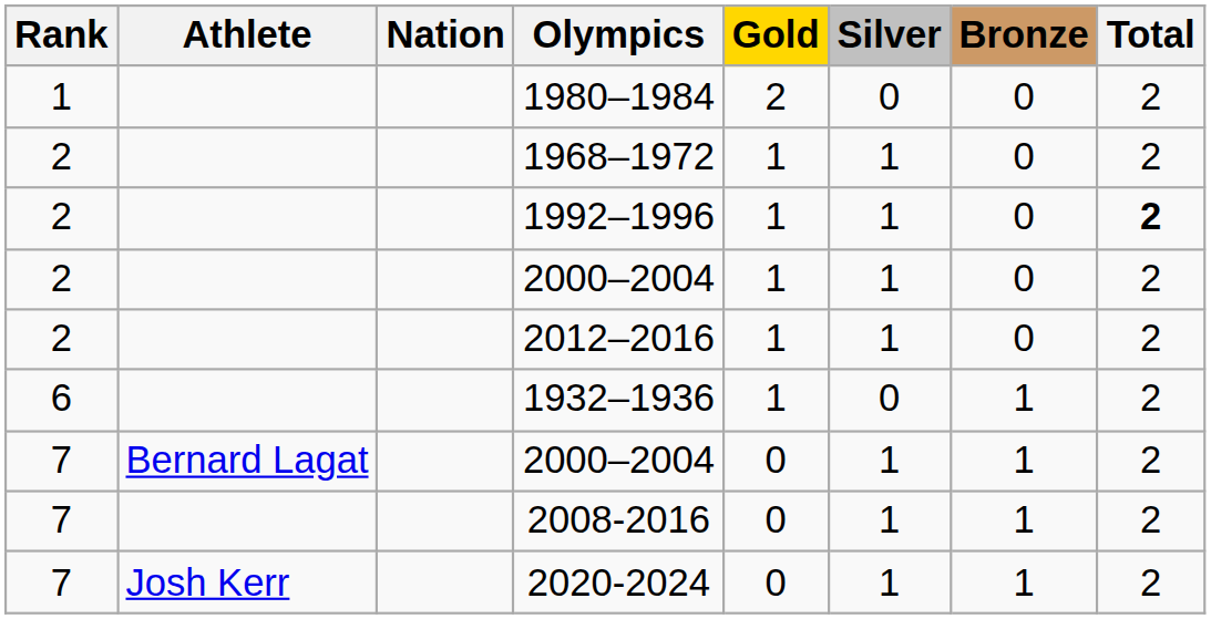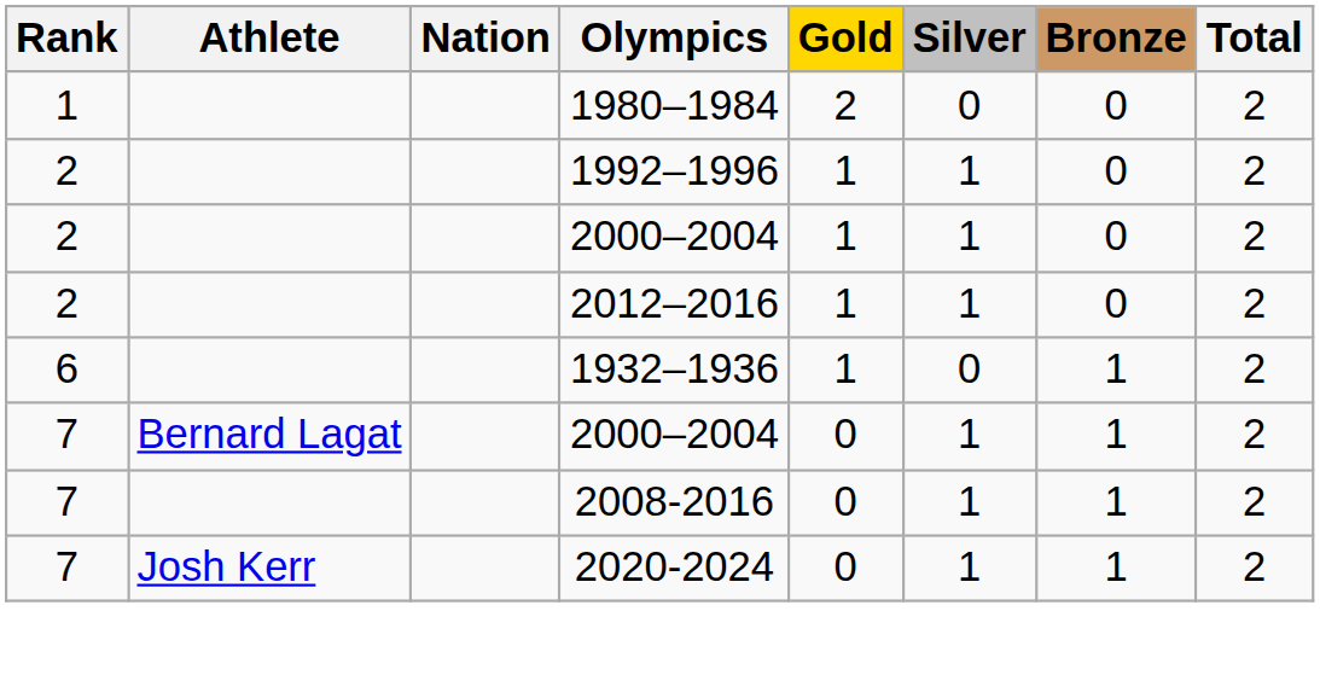 <table class="wikitable sortable" style="text-align:center">
 <tr>
 <th>Rank</th>
 <th>Athlete</th>
 <th>Nation</th>
 <th>Olympics</th>
 <th style="background-color:gold">Gold</th>
 <th style="background-color:silver">Silver</th>
 <th style="background-color:#cc9966">Bronze</th>
 <th>Total</th>
 </tr>
 <tr>
 <td>1</td>
 <td align=left></td>
 <td align=left></td>
 <td>1980–1984</td>
 <td>2</td>
 <td>0</td>
 <td>0</td>
 <td>2</td>
 </tr>
 <tr>
 <td>2</td>
 <td align=left></td>
 <td align=left></td>
-<td>1968–1972</td>
+<td>1992–1996</td>
 <td>1</td>
 <td>1</td>
 <td>0</td>
 <td>2</td>
-</tr>
-<tr>
-<td>2</td>
-<td align=left></td>
-<td align=left></td>
-<td>1992–1996</td>
-<td>1</td>
-<td>1</td>
-<td>0</td>
-<td><strong>2</strong></td>
 </tr>
 <tr>
 <td>2</td>
 <td align=left></td>
 <td align=left></td>
 <td>2000–2004</td>
 <td>1</td>
 <td>1</td>
 <td>0</td>
 <td>2</td>
 </tr>
 <tr>
 <td>2</td>
 <td align=left></td>
 <td align=left></td>
 <td>2012–2016</td>
 <td>1</td>
 <td>1</td>
 <td>0</td>
 <td>2</td>
 </tr>
 <tr>
 <td>6</td>
 <td align=left></td>
 <td align=left></td>
 <td>1932–1936</td>
 <td>1</td>
 <td>0</td>
 <td>1</td>
 <td>2</td>
 </tr>
 <tr>
 <td>7</td>
 <td align=left data-sort-value="Lagat, Bernard"><a href='#'>Bernard Lagat</a></td>
 <td align=left></td>
 <td>2000–2004</td>
 <td>0</td>
 <td>1</td>
 <td>1</td>
 <td>2</td>
 </tr>
 <tr>
 <td>7</td>
 <td align=left></td>
 <td align=left></td>
 <td>2008-2016</td>
 <td>0</td>
 <td>1</td>
 <td>1</td>
 <td>2</td>
 </tr>
 <tr>
 <td>7</td>
 <td align=left data-sort-value="Kerr, Josh"><a href='#'>Josh Kerr</a></td>
 <td align=left></td>
 <td>2020-2024</td>
 <td>0</td>
 <td>1</td>
 <td>1</td>
 <td>2</td>
 </tr>
 </table>
